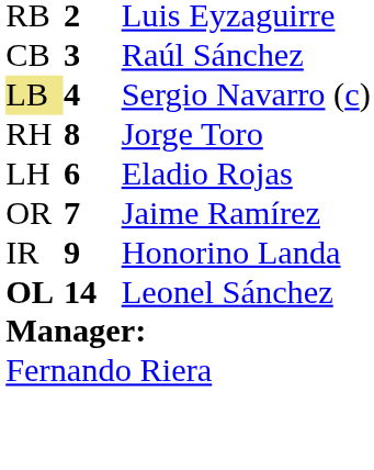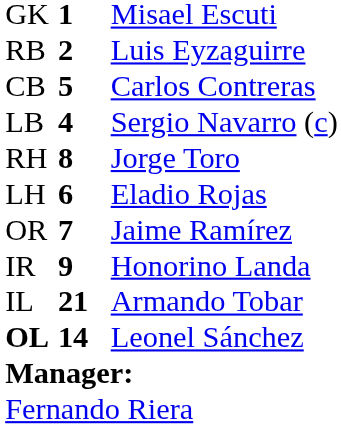 <table style="font-size:90%; margin:0.2em auto;" cellspacing="0" cellpadding="0">
 <tr>
 <th width="25"></th>
 <th width="25"></th>
+</tr>
+<tr>
+<td>GK</td>
+<td><strong>1</strong></td>
+<td><a href='#'>Misael Escuti</a></td>
 </tr>
 <tr>
 <td>RB</td>
 <td><strong>2</strong></td>
 <td><a href='#'>Luis Eyzaguirre</a></td>
 </tr>
 <tr>
 <td>CB</td>
-<td><strong>3</strong></td>
-<td><a href='#'>Raúl Sánchez</a></td>
+<td><strong>5</strong></td>
+<td><a href='#'>Carlos Contreras</a></td>
 </tr>
 <tr>
-<td style="background: khaki;">LB</td>
+<td>LB</td>
 <td><strong>4</strong></td>
 <td><a href='#'>Sergio Navarro</a> (<a href='#'>c</a>)</td>
 </tr>
 <tr>
 <td>RH</td>
 <td><strong>8</strong></td>
 <td><a href='#'>Jorge Toro</a></td>
 </tr>
 <tr>
 <td>LH</td>
 <td><strong>6</strong></td>
 <td><a href='#'>Eladio Rojas</a></td>
 </tr>
 <tr>
 <td>OR</td>
 <td><strong>7</strong></td>
 <td><a href='#'>Jaime Ramírez</a></td>
 </tr>
 <tr>
 <td>IR</td>
 <td><strong>9</strong></td>
 <td><a href='#'>Honorino Landa</a></td>
 </tr>
 <tr>
+<td>IL</td>
+<td><strong>21</strong></td>
+<td><a href='#'>Armando Tobar</a></td>
+</tr>
+<tr>
 <td><strong>OL</strong></td>
 <td><strong>14</strong></td>
 <td><a href='#'>Leonel Sánchez</a></td>
 </tr>
 <tr>
 <td colspan="3"><strong>Manager:</strong></td>
 </tr>
 <tr>
 <td colspan="3"><a href='#'>Fernando Riera</a></td>
 </tr>
 </table>
